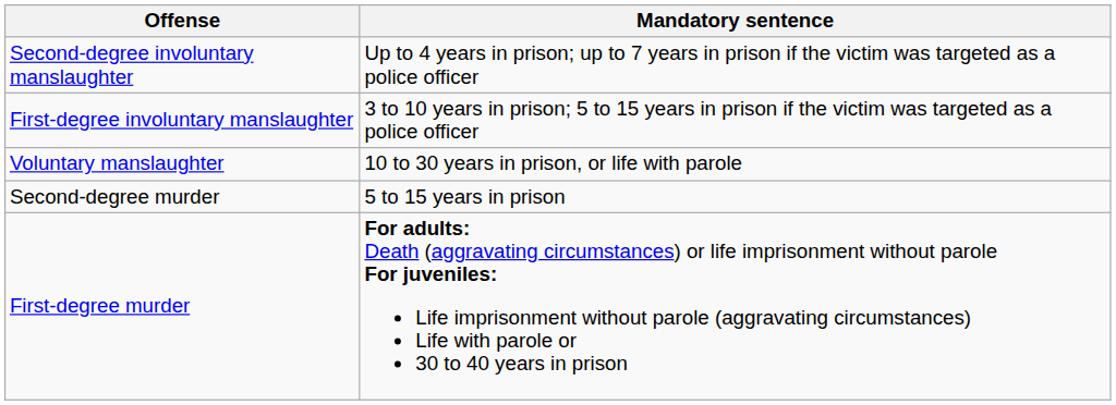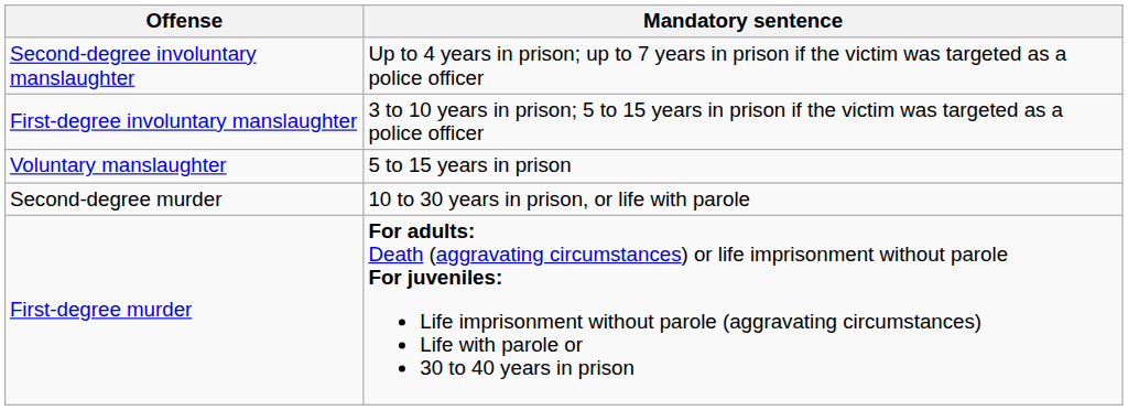 <table class="wikitable">
 <tr>
 <th>Offense</th>
 <th>Mandatory sentence</th>
 </tr>
 <tr>
 <td><a href='#'>Second-degree involuntary manslaughter</a></td>
 <td>Up to 4 years in prison; up to 7 years in prison if the victim was targeted as a police officer</td>
 </tr>
 <tr>
 <td><a href='#'>First-degree involuntary manslaughter</a></td>
 <td>3 to 10 years in prison; 5 to 15 years in prison if the victim was targeted as a police officer</td>
 </tr>
 <tr>
 <td><a href='#'>Voluntary manslaughter</a></td>
-<td>10 to 30 years in prison, or life with parole</td>
+<td>5 to 15 years in prison</td>
 </tr>
 <tr>
 <td>Second-degree murder</td>
-<td>5 to 15 years in prison</td>
+<td>10 to 30 years in prison, or life with parole</td>
 </tr>
 <tr>
 <td><a href='#'>First-degree murder</a></td>
 <td><strong>For adults:</strong><br><a href='#'>Death</a> (<a href='#'>aggravating circumstances</a>) or life imprisonment without parole<br><strong>For juveniles:</strong><ul><li>Life imprisonment without parole (aggravating circumstances)</li><li>Life with parole or</li><li>30 to 40 years in prison</li></ul></td>
 </tr>
 </table>
